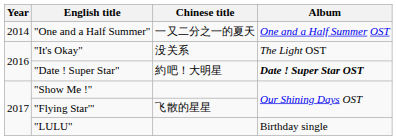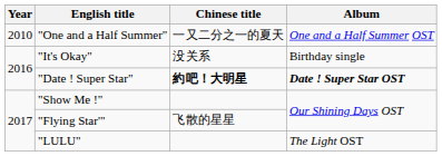 <table class="wikitable">
 <tr>
 <th>Year</th>
 <th>English title</th>
 <th>Chinese title</th>
 <th>Album</th>
 </tr>
 <tr>
-<td>2014</td>
+<td>2010</td>
 <td>"One and a Half Summer"</td>
 <td>一又二分之一的夏天</td>
 <td><em><a href='#'>One and a Half Summer</a> <a href='#'>OST</a></em></td>
 </tr>
 <tr>
 <td rowspan=2>2016</td>
 <td>"It's Okay"</td>
 <td>没关系</td>
-<td><em>The Light</em> OST</td>
+<td>Birthday single</td>
 </tr>
 <tr>
 <td>"Date ! Super Star"</td>
-<td>約吧！大明星</td>
+<td><strong>約吧！大明星</strong></td>
 <td><strong><em> Date ! Super Star OST</em></strong></td>
 </tr>
 <tr>
 <td rowspan=3>2017</td>
 <td>"Show Me !"</td>
 <td></td>
 <td rowspan=2><em><a href='#'>Our Shining Days</a> OST</em></td>
 </tr>
 <tr>
 <td>"Flying Star'"</td>
 <td>飞散的星星</td>
 </tr>
 <tr>
 <td>"LULU"</td>
 <td></td>
-<td>Birthday single</td>
+<td><em>The Light</em> OST</td>
 </tr>
 </table>
